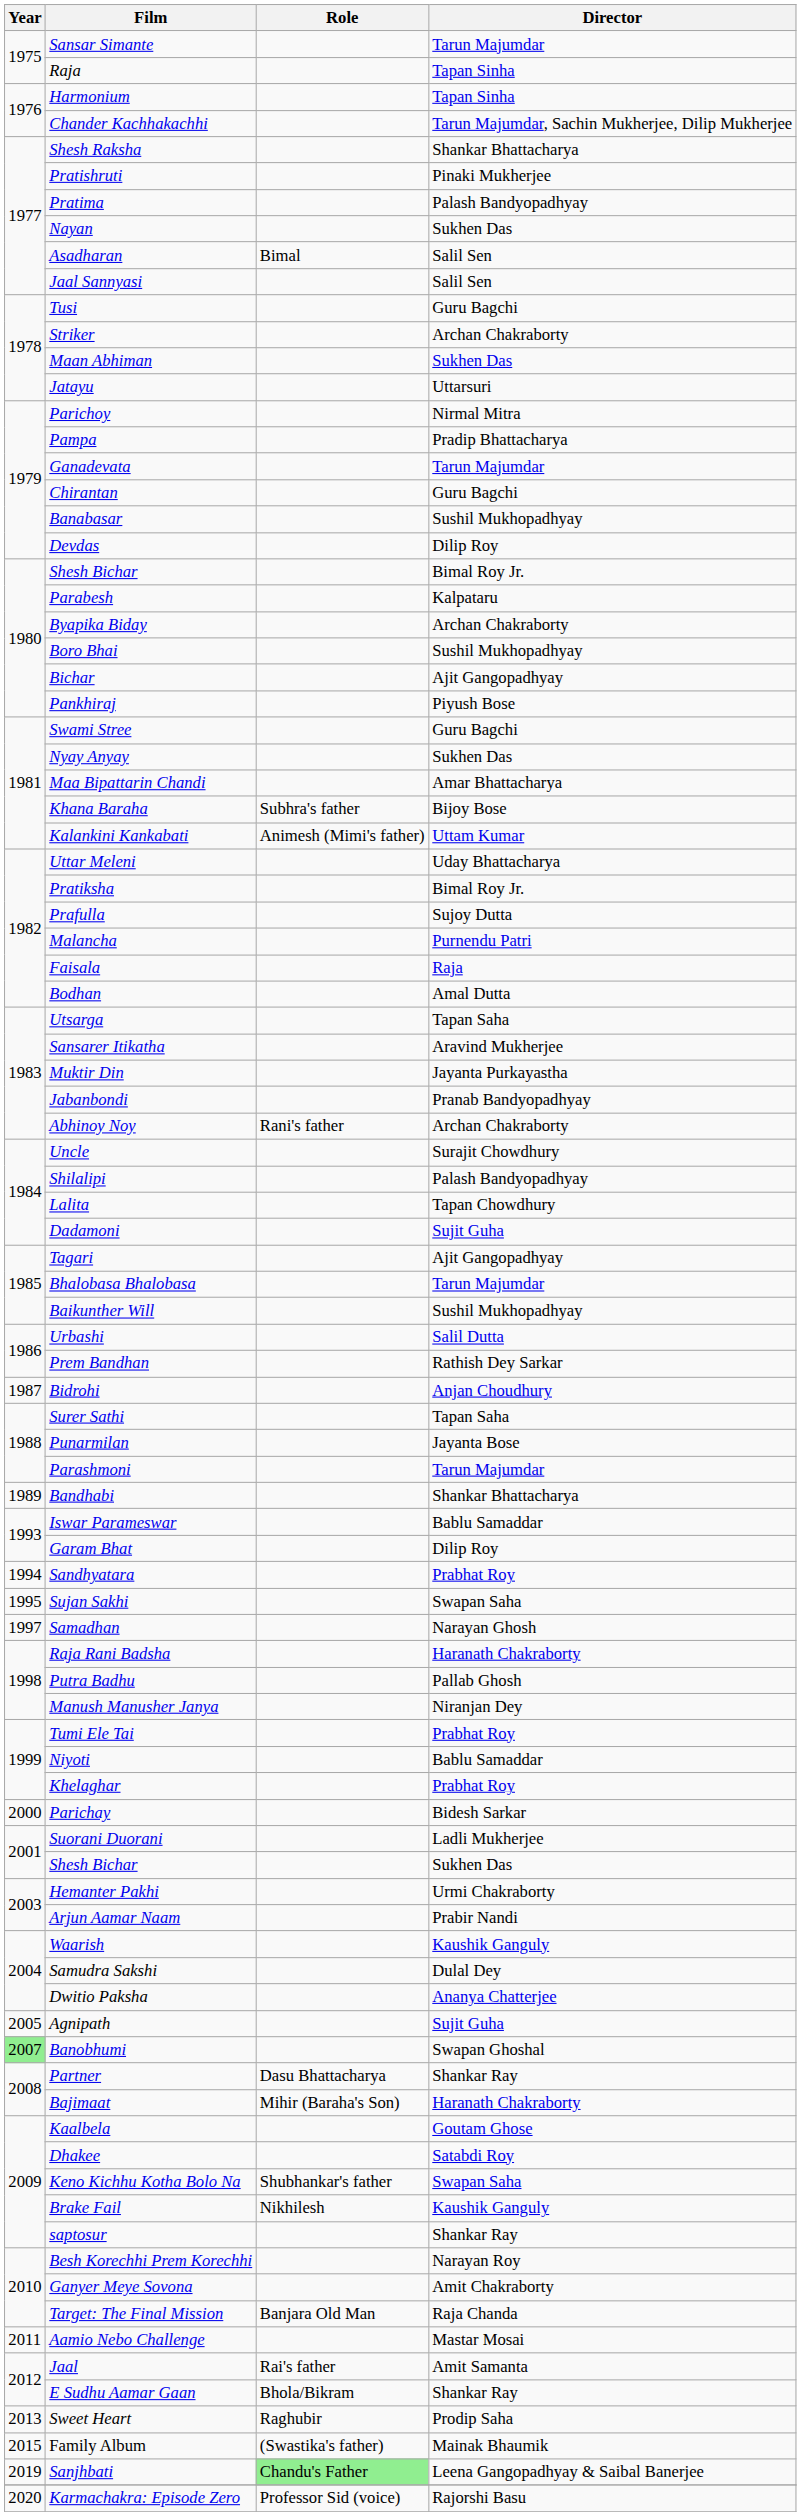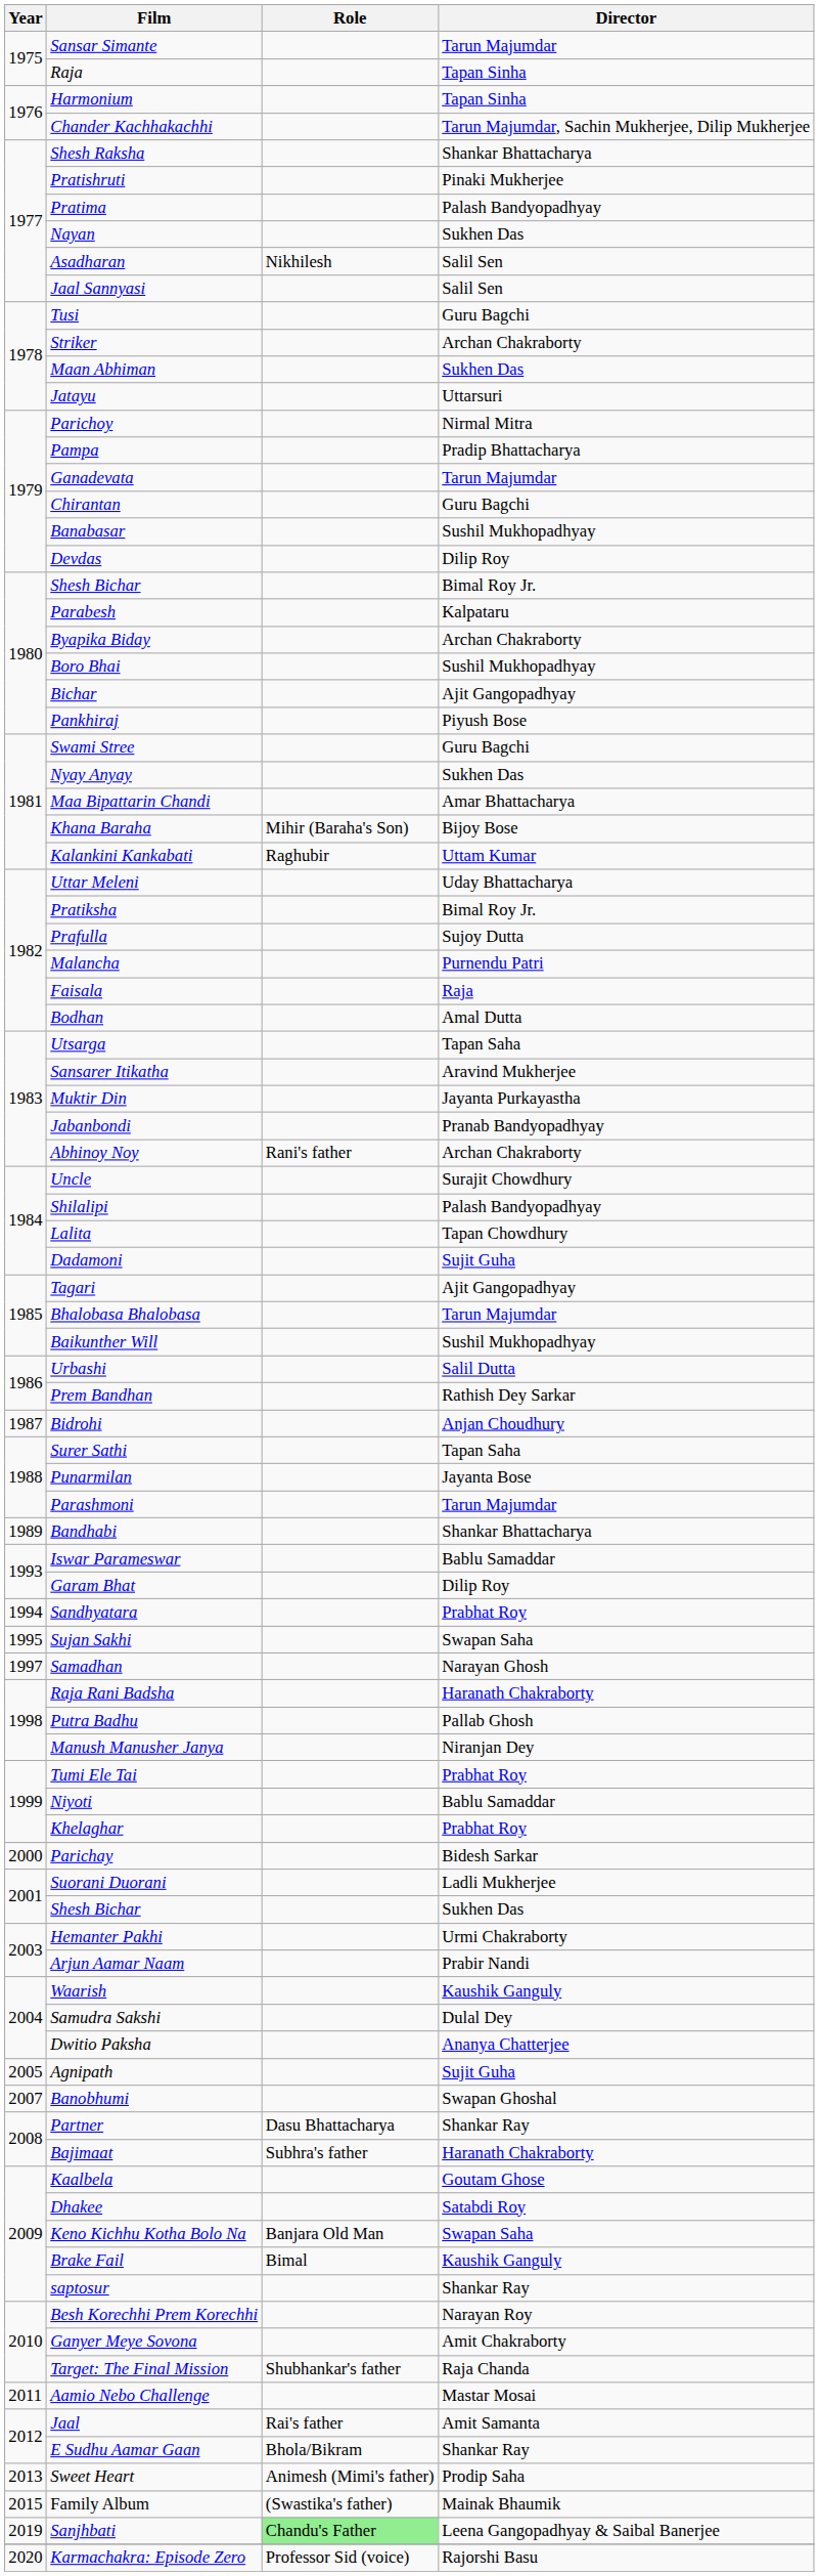 <table class="wikitable sortable">
 <tr>
 <th>Year</th>
 <th>Film</th>
 <th>Role</th>
 <th>Director</th>
 </tr>
 <tr>
 <td rowspan="2">1975</td>
 <td><em><a href='#'>Sansar Simante</a></em></td>
 <td></td>
 <td><a href='#'>Tarun Majumdar</a></td>
 </tr>
 <tr>
 <td><em>Raja</em></td>
 <td></td>
 <td><a href='#'>Tapan Sinha</a></td>
 </tr>
 <tr>
 <td rowspan="2">1976</td>
 <td><em><a href='#'>Harmonium</a> </em></td>
 <td></td>
 <td><a href='#'>Tapan Sinha</a></td>
 </tr>
 <tr>
 <td><em><a href='#'>Chander Kachhakachhi</a></em></td>
 <td></td>
 <td><a href='#'>Tarun Majumdar</a>, Sachin Mukherjee, Dilip Mukherjee</td>
 </tr>
 <tr>
 <td rowspan="6">1977</td>
 <td><em><a href='#'>Shesh Raksha</a></em></td>
 <td></td>
 <td>Shankar Bhattacharya</td>
 </tr>
 <tr>
 <td><em><a href='#'>Pratishruti</a></em></td>
 <td></td>
 <td>Pinaki Mukherjee</td>
 </tr>
 <tr>
 <td><em><a href='#'>Pratima</a></em></td>
 <td></td>
 <td>Palash Bandyopadhyay</td>
 </tr>
 <tr>
 <td><em><a href='#'>Nayan</a></em></td>
 <td></td>
 <td>Sukhen Das</td>
 </tr>
 <tr>
 <td><em><a href='#'>Asadharan</a></em></td>
-<td>Bimal</td>
+<td>Nikhilesh</td>
 <td>Salil Sen</td>
 </tr>
 <tr>
 <td><em><a href='#'>Jaal Sannyasi</a></em></td>
 <td></td>
 <td>Salil Sen</td>
 </tr>
 <tr>
 <td rowspan="4">1978</td>
 <td><em><a href='#'>Tusi</a></em></td>
 <td></td>
 <td>Guru Bagchi</td>
 </tr>
 <tr>
 <td><em><a href='#'>Striker</a></em></td>
 <td></td>
 <td>Archan Chakraborty</td>
 </tr>
 <tr>
 <td><em><a href='#'>Maan Abhiman</a></em></td>
 <td></td>
 <td><a href='#'>Sukhen Das</a></td>
 </tr>
 <tr>
 <td><em><a href='#'>Jatayu</a></em></td>
 <td></td>
 <td>Uttarsuri</td>
 </tr>
 <tr>
 <td rowspan="6">1979</td>
 <td><em><a href='#'>Parichoy</a></em></td>
 <td></td>
 <td>Nirmal Mitra</td>
 </tr>
 <tr>
 <td><em><a href='#'>Pampa</a></em></td>
 <td></td>
 <td>Pradip Bhattacharya</td>
 </tr>
 <tr>
 <td><em><a href='#'>Ganadevata</a></em></td>
 <td></td>
 <td><a href='#'>Tarun Majumdar</a></td>
 </tr>
 <tr>
 <td><em><a href='#'>Chirantan</a></em></td>
 <td></td>
 <td>Guru Bagchi</td>
 </tr>
 <tr>
 <td><em><a href='#'>Banabasar</a></em></td>
 <td></td>
 <td>Sushil Mukhopadhyay</td>
 </tr>
 <tr>
 <td><em><a href='#'>Devdas</a></em></td>
 <td></td>
 <td>Dilip Roy</td>
 </tr>
 <tr>
 <td rowspan="6">1980</td>
 <td><em><a href='#'>Shesh Bichar</a></em></td>
 <td></td>
 <td>Bimal Roy Jr.</td>
 </tr>
 <tr>
 <td><em><a href='#'>Parabesh</a></em></td>
 <td></td>
 <td>Kalpataru</td>
 </tr>
 <tr>
 <td><em><a href='#'>Byapika Biday</a></em></td>
 <td></td>
 <td>Archan Chakraborty</td>
 </tr>
 <tr>
 <td><em><a href='#'>Boro Bhai</a></em></td>
 <td></td>
 <td>Sushil Mukhopadhyay</td>
 </tr>
 <tr>
 <td><em><a href='#'>Bichar</a></em></td>
 <td></td>
 <td>Ajit Gangopadhyay</td>
 </tr>
 <tr>
 <td><em><a href='#'>Pankhiraj</a></em></td>
 <td></td>
 <td>Piyush Bose</td>
 </tr>
 <tr>
 <td rowspan="5">1981</td>
 <td><em><a href='#'>Swami Stree</a></em></td>
 <td></td>
 <td>Guru Bagchi</td>
 </tr>
 <tr>
 <td><em><a href='#'>Nyay Anyay</a></em></td>
 <td></td>
 <td>Sukhen Das</td>
 </tr>
 <tr>
 <td><em><a href='#'>Maa Bipattarin Chandi</a></em></td>
 <td></td>
 <td>Amar Bhattacharya</td>
 </tr>
 <tr>
 <td><em><a href='#'>Khana Baraha</a></em></td>
-<td>Subhra's father</td>
+<td>Mihir (Baraha's Son)</td>
 <td>Bijoy Bose</td>
 </tr>
 <tr>
 <td><em><a href='#'>Kalankini Kankabati</a></em></td>
-<td>Animesh (Mimi's father)</td>
+<td>Raghubir</td>
 <td><a href='#'>Uttam Kumar</a></td>
 </tr>
 <tr>
 <td rowspan="6">1982</td>
 <td><em><a href='#'>Uttar Meleni</a></em></td>
 <td></td>
 <td>Uday Bhattacharya</td>
 </tr>
 <tr>
 <td><em><a href='#'>Pratiksha</a></em></td>
 <td></td>
 <td>Bimal Roy Jr.</td>
 </tr>
 <tr>
 <td><em><a href='#'>Prafulla</a></em></td>
 <td></td>
 <td>Sujoy Dutta</td>
 </tr>
 <tr>
 <td><em><a href='#'>Malancha</a></em></td>
 <td></td>
 <td><a href='#'>Purnendu Patri</a></td>
 </tr>
 <tr>
 <td><em><a href='#'>Faisala</a></em></td>
 <td></td>
 <td><a href='#'>Raja</a></td>
 </tr>
 <tr>
 <td><em><a href='#'>Bodhan</a></em></td>
 <td></td>
 <td>Amal Dutta</td>
 </tr>
 <tr>
 <td rowspan="5">1983</td>
 <td><em><a href='#'>Utsarga</a></em></td>
 <td></td>
 <td>Tapan Saha</td>
 </tr>
 <tr>
 <td><em><a href='#'>Sansarer Itikatha</a></em></td>
 <td></td>
 <td>Aravind Mukherjee</td>
 </tr>
 <tr>
 <td><em><a href='#'>Muktir Din</a></em></td>
 <td></td>
 <td>Jayanta Purkayastha</td>
 </tr>
 <tr>
 <td><em><a href='#'>Jabanbondi</a></em></td>
 <td></td>
 <td>Pranab Bandyopadhyay</td>
 </tr>
 <tr>
 <td><em><a href='#'>Abhinoy Noy</a></em></td>
 <td>Rani's father</td>
 <td>Archan Chakraborty</td>
 </tr>
 <tr>
 <td rowspan="4">1984</td>
 <td><em><a href='#'>Uncle</a></em></td>
 <td></td>
 <td>Surajit Chowdhury</td>
 </tr>
 <tr>
 <td><em><a href='#'>Shilalipi</a></em></td>
 <td></td>
 <td>Palash Bandyopadhyay</td>
 </tr>
 <tr>
 <td><em><a href='#'>Lalita</a></em></td>
 <td></td>
 <td>Tapan Chowdhury</td>
 </tr>
 <tr>
 <td><em><a href='#'>Dadamoni</a></em></td>
 <td></td>
 <td><a href='#'>Sujit Guha</a></td>
 </tr>
 <tr>
 <td rowspan="3">1985</td>
 <td><em><a href='#'>Tagari</a></em></td>
 <td></td>
 <td>Ajit Gangopadhyay</td>
 </tr>
 <tr>
 <td><em><a href='#'>Bhalobasa Bhalobasa</a></em></td>
 <td></td>
 <td><a href='#'>Tarun Majumdar</a></td>
 </tr>
 <tr>
 <td><em><a href='#'>Baikunther Will</a></em></td>
 <td></td>
 <td>Sushil Mukhopadhyay</td>
 </tr>
 <tr>
 <td rowspan="2">1986</td>
 <td><em><a href='#'>Urbashi</a></em></td>
 <td></td>
 <td><a href='#'>Salil Dutta</a></td>
 </tr>
 <tr>
 <td><em><a href='#'>Prem Bandhan</a></em></td>
 <td></td>
 <td>Rathish Dey Sarkar</td>
 </tr>
 <tr>
 <td rowspan="1">1987</td>
 <td><em><a href='#'>Bidrohi</a></em></td>
 <td></td>
 <td><a href='#'>Anjan Choudhury</a></td>
 </tr>
 <tr>
 <td rowspan="3">1988</td>
 <td><em><a href='#'>Surer Sathi</a></em></td>
 <td></td>
 <td>Tapan Saha</td>
 </tr>
 <tr>
 <td><em><a href='#'>Punarmilan</a></em></td>
 <td></td>
 <td>Jayanta Bose</td>
 </tr>
 <tr>
 <td><em><a href='#'>Parashmoni</a></em></td>
 <td></td>
 <td><a href='#'>Tarun Majumdar</a></td>
 </tr>
 <tr>
 <td rowspan="1">1989</td>
 <td><em><a href='#'>Bandhabi</a></em></td>
 <td></td>
 <td>Shankar Bhattacharya</td>
 </tr>
 <tr>
 <td rowspan="2">1993</td>
 <td><em><a href='#'>Iswar Parameswar</a></em></td>
 <td></td>
 <td>Bablu Samaddar</td>
 </tr>
 <tr>
 <td><em><a href='#'>Garam Bhat</a></em></td>
 <td></td>
 <td>Dilip Roy</td>
 </tr>
 <tr>
 <td rowspan="1">1994</td>
 <td><em><a href='#'>Sandhyatara</a></em></td>
 <td></td>
 <td><a href='#'>Prabhat Roy</a></td>
 </tr>
 <tr>
 <td rowspan="1">1995</td>
 <td><em><a href='#'>Sujan Sakhi</a></em></td>
 <td></td>
 <td>Swapan Saha</td>
 </tr>
 <tr>
 <td rowspan="1">1997</td>
 <td><em><a href='#'>Samadhan</a></em></td>
 <td></td>
 <td>Narayan Ghosh</td>
 </tr>
 <tr>
 <td rowspan="3">1998</td>
 <td><em><a href='#'>Raja Rani Badsha</a></em></td>
 <td></td>
 <td><a href='#'>Haranath Chakraborty</a></td>
 </tr>
 <tr>
 <td><em><a href='#'>Putra Badhu</a></em></td>
 <td></td>
 <td>Pallab Ghosh</td>
 </tr>
 <tr>
 <td><em><a href='#'>Manush Manusher Janya</a></em></td>
 <td></td>
 <td>Niranjan Dey</td>
 </tr>
 <tr>
 <td rowspan="3">1999</td>
 <td><em><a href='#'>Tumi Ele Tai</a></em></td>
 <td></td>
 <td><a href='#'>Prabhat Roy</a></td>
 </tr>
 <tr>
 <td><em><a href='#'>Niyoti</a></em></td>
 <td></td>
 <td>Bablu Samaddar</td>
 </tr>
 <tr>
 <td><em><a href='#'>Khelaghar</a></em></td>
 <td></td>
 <td><a href='#'>Prabhat Roy</a></td>
 </tr>
 <tr>
 <td rowspan="1">2000</td>
 <td><em><a href='#'>Parichay</a></em></td>
 <td></td>
 <td>Bidesh Sarkar</td>
 </tr>
 <tr>
 <td rowspan="2">2001</td>
 <td><em><a href='#'>Suorani Duorani</a></em></td>
 <td></td>
 <td>Ladli Mukherjee</td>
 </tr>
 <tr>
 <td><em><a href='#'>Shesh Bichar</a></em></td>
 <td></td>
 <td>Sukhen Das</td>
 </tr>
 <tr>
 <td rowspan="2">2003</td>
 <td><em><a href='#'>Hemanter Pakhi</a></em></td>
 <td></td>
 <td>Urmi Chakraborty</td>
 </tr>
 <tr>
 <td><em><a href='#'>Arjun Aamar Naam</a></em></td>
 <td></td>
 <td>Prabir Nandi</td>
 </tr>
 <tr>
 <td rowspan="3">2004</td>
 <td><em><a href='#'>Waarish</a></em></td>
 <td></td>
 <td><a href='#'>Kaushik Ganguly</a></td>
 </tr>
 <tr>
 <td><em>Samudra Sakshi</em></td>
 <td></td>
 <td>Dulal Dey</td>
 </tr>
 <tr>
 <td><em>Dwitio Paksha</em></td>
 <td></td>
 <td><a href='#'>Ananya Chatterjee</a></td>
 </tr>
 <tr>
 <td rowspan="1">2005</td>
 <td><em>Agnipath</em></td>
 <td></td>
 <td><a href='#'>Sujit Guha</a></td>
 </tr>
 <tr>
-<td rowspan="1" style="background: lightgreen;">2007</td>
+<td rowspan="1">2007</td>
 <td><em><a href='#'>Banobhumi</a></em></td>
 <td></td>
 <td>Swapan Ghoshal</td>
 </tr>
 <tr>
 <td rowspan="2">2008</td>
 <td><em><a href='#'>Partner</a></em></td>
 <td>Dasu Bhattacharya</td>
 <td>Shankar Ray</td>
 </tr>
 <tr>
 <td><em><a href='#'>Bajimaat</a></em></td>
-<td>Mihir (Baraha's Son)</td>
+<td>Subhra's father</td>
 <td><a href='#'>Haranath Chakraborty</a></td>
 </tr>
 <tr>
 <td rowspan="5">2009</td>
 <td><em><a href='#'>Kaalbela</a></em></td>
 <td></td>
 <td><a href='#'>Goutam Ghose</a></td>
 </tr>
 <tr>
 <td><em><a href='#'>Dhakee</a></em></td>
 <td></td>
 <td><a href='#'>Satabdi Roy</a></td>
 </tr>
 <tr>
 <td><em><a href='#'>Keno Kichhu Kotha Bolo Na</a></em></td>
-<td>Shubhankar's father</td>
+<td>Banjara Old Man</td>
 <td><a href='#'>Swapan Saha</a></td>
 </tr>
 <tr>
 <td><em><a href='#'>Brake Fail</a></em></td>
-<td>Nikhilesh</td>
+<td>Bimal</td>
 <td><a href='#'>Kaushik Ganguly</a></td>
 </tr>
 <tr>
 <td><em><a href='#'>saptosur</a></em></td>
 <td></td>
 <td>Shankar Ray</td>
 </tr>
 <tr>
 <td rowspan="3">2010</td>
 <td><em><a href='#'>Besh Korechhi Prem Korechhi</a></em></td>
 <td></td>
 <td>Narayan Roy</td>
 </tr>
 <tr>
 <td><em><a href='#'>Ganyer Meye Sovona</a></em></td>
 <td></td>
 <td>Amit Chakraborty</td>
 </tr>
 <tr>
 <td><em><a href='#'>Target: The Final Mission</a></em></td>
-<td>Banjara Old Man</td>
+<td>Shubhankar's father</td>
 <td>Raja Chanda</td>
 </tr>
 <tr>
 <td rowspan="1">2011</td>
 <td><em><a href='#'>Aamio Nebo Challenge</a></em></td>
 <td></td>
 <td>Mastar Mosai</td>
 </tr>
 <tr>
 <td rowspan="2">2012</td>
 <td><em><a href='#'>Jaal</a></em></td>
 <td>Rai's father</td>
 <td>Amit Samanta</td>
 </tr>
 <tr>
 <td><em><a href='#'>E Sudhu Aamar Gaan</a></em></td>
 <td>Bhola/Bikram</td>
 <td>Shankar Ray</td>
 </tr>
 <tr>
 <td rowspan="1">2013</td>
 <td><em>Sweet Heart</em></td>
-<td>Raghubir</td>
+<td>Animesh (Mimi's father)</td>
 <td>Prodip Saha</td>
 </tr>
 <tr>
 <td rowspan="1">2015</td>
 <td>Family Album</td>
 <td>(Swastika's father)</td>
 <td>Mainak Bhaumik</td>
 </tr>
 <tr>
 <td rowspan="1">2019</td>
 <td><em><a href='#'>Sanjhbati</a></em></td>
 <td style="background: lightgreen;">Chandu's Father</td>
 <td>Leena Gangopadhyay & Saibal Banerjee</td>
 </tr>
 <tr>
 </tr>
 <tr>
 <td rowspan="1">2020</td>
 <td><em><a href='#'>Karmachakra: Episode Zero</a></em></td>
 <td>Professor Sid (voice)</td>
 <td>Rajorshi Basu</td>
 </tr>
 <tr>
 </tr>
 </table>
